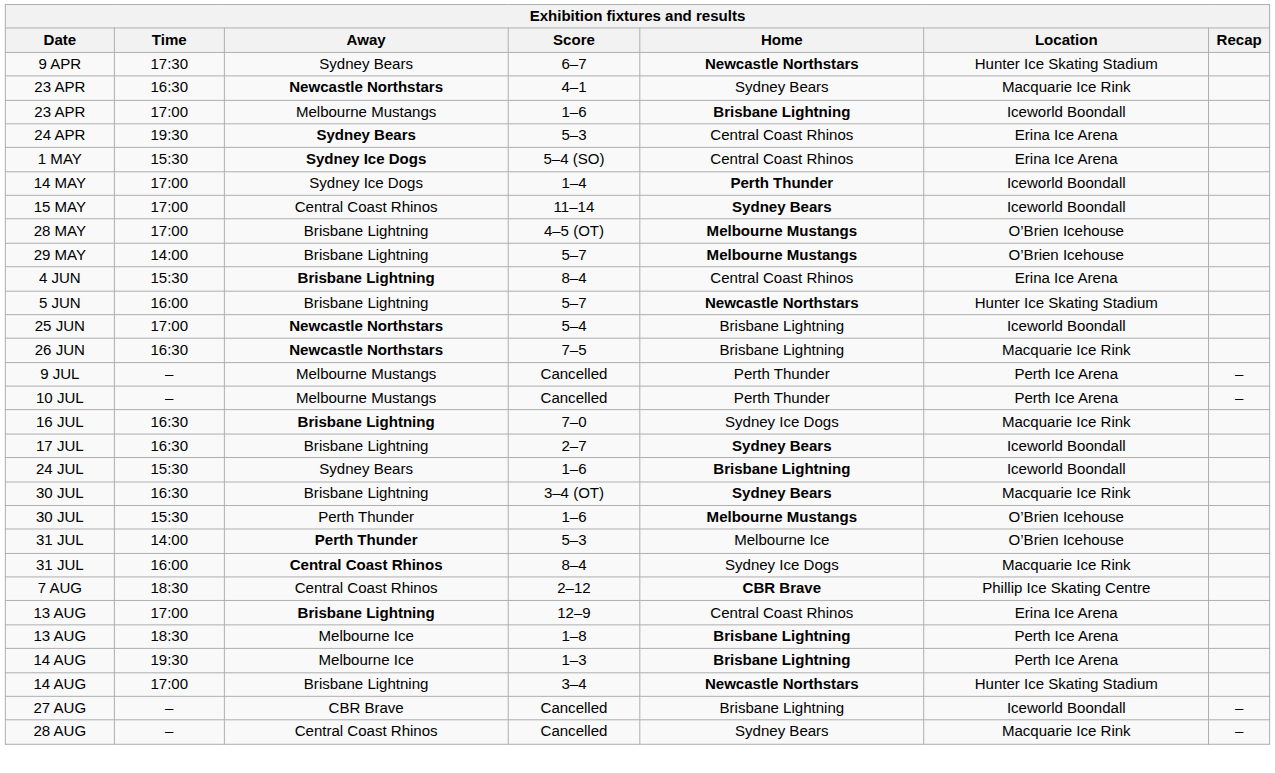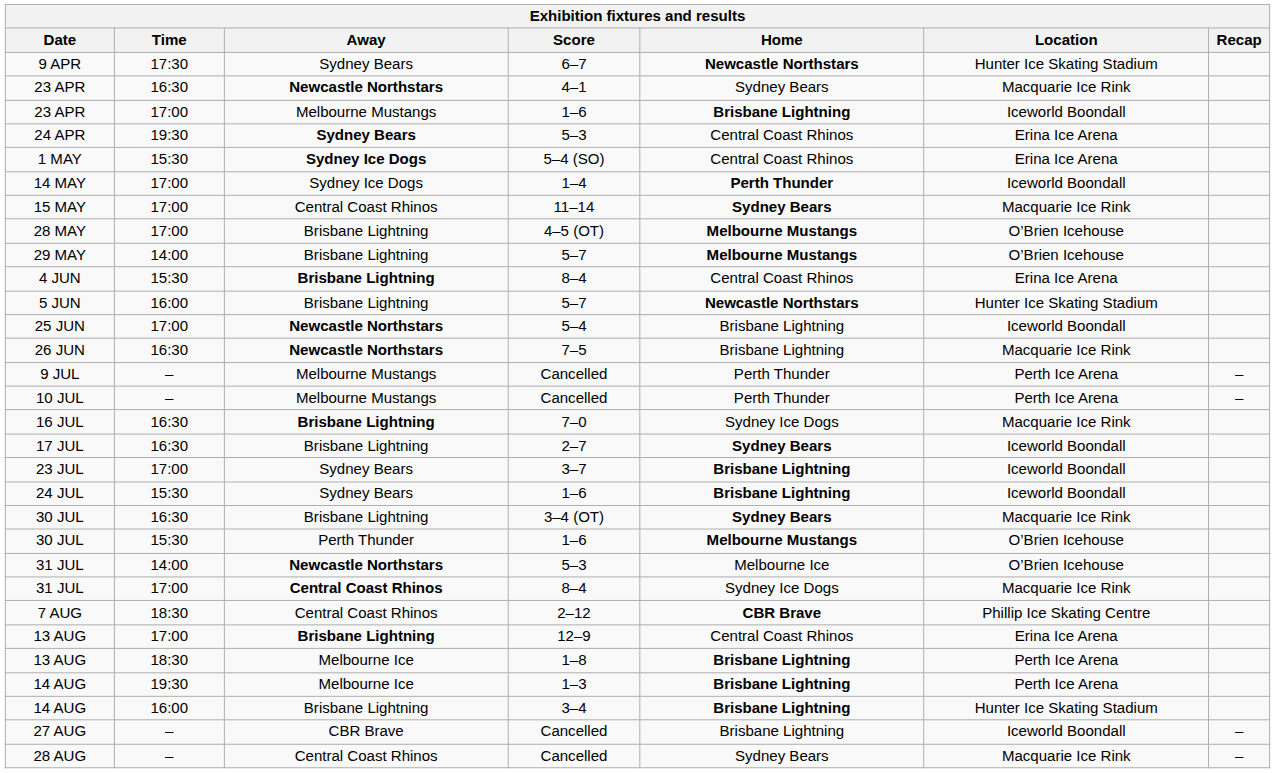 <table class="wikitable collapsible collapsed" width="85%" style="margin: 1em auto 1em auto">
 <tr>
 <th colspan="7">Exhibition fixtures and results</th>
 </tr>
 <tr>
 <th width="5%">Date</th>
 <th width="5%">Time</th>
 <th width="13%">Away</th>
 <th width="6%">Score</th>
 <th width="13%">Home</th>
 <th width="13%">Location</th>
 <th width="1%">Recap</th>
 </tr>
 <tr align="center">
 <td>9 APR</td>
 <td>17:30</td>
 <td>Sydney Bears</td>
 <td>6–7</td>
 <td><strong>Newcastle Northstars</strong></td>
 <td>Hunter Ice Skating Stadium</td>
 <td></td>
 </tr>
 <tr align="center">
 <td>23 APR</td>
 <td>16:30</td>
 <td><strong>Newcastle Northstars</strong></td>
 <td>4–1</td>
 <td>Sydney Bears</td>
 <td>Macquarie Ice Rink</td>
 <td></td>
 </tr>
 <tr align="center">
 <td>23 APR</td>
 <td>17:00</td>
 <td>Melbourne Mustangs</td>
 <td>1–6</td>
 <td><strong>Brisbane Lightning</strong></td>
 <td>Iceworld Boondall</td>
 <td></td>
 </tr>
 <tr align="center">
 <td>24 APR</td>
 <td>19:30</td>
 <td><strong>Sydney Bears</strong></td>
 <td>5–3</td>
 <td>Central Coast Rhinos</td>
 <td>Erina Ice Arena</td>
 <td></td>
 </tr>
 <tr align="center">
 <td>1 MAY</td>
 <td>15:30</td>
 <td><strong>Sydney Ice Dogs</strong></td>
 <td>5–4 (SO)</td>
 <td>Central Coast Rhinos</td>
 <td>Erina Ice Arena</td>
 <td></td>
 </tr>
 <tr align="center">
 <td>14 MAY</td>
 <td>17:00</td>
 <td>Sydney Ice Dogs</td>
 <td>1–4</td>
 <td><strong>Perth Thunder</strong></td>
 <td>Iceworld Boondall</td>
 <td></td>
 </tr>
 <tr align="center">
 <td>15 MAY</td>
 <td>17:00</td>
 <td>Central Coast Rhinos</td>
 <td>11–14</td>
 <td><strong>Sydney Bears</strong></td>
-<td>Iceworld Boondall</td>
+<td>Macquarie Ice Rink</td>
 <td></td>
 </tr>
 <tr align="center">
 <td>28 MAY</td>
 <td>17:00</td>
 <td>Brisbane Lightning</td>
 <td>4–5 (OT)</td>
 <td><strong>Melbourne Mustangs</strong></td>
 <td>O’Brien Icehouse</td>
 <td></td>
 </tr>
 <tr align="center">
 <td>29 MAY</td>
 <td>14:00</td>
 <td>Brisbane Lightning</td>
 <td>5–7</td>
 <td><strong>Melbourne Mustangs</strong></td>
 <td>O’Brien Icehouse</td>
 <td></td>
 </tr>
 <tr align="center">
 <td>4 JUN</td>
 <td>15:30</td>
 <td><strong>Brisbane Lightning</strong></td>
 <td>8–4</td>
 <td>Central Coast Rhinos</td>
 <td>Erina Ice Arena</td>
 <td></td>
 </tr>
 <tr align="center">
 <td>5 JUN</td>
 <td>16:00</td>
 <td>Brisbane Lightning</td>
 <td>5–7</td>
 <td><strong>Newcastle Northstars</strong></td>
 <td>Hunter Ice Skating Stadium</td>
 <td></td>
 </tr>
 <tr align="center">
 <td>25 JUN</td>
 <td>17:00</td>
 <td><strong>Newcastle Northstars</strong></td>
 <td>5–4</td>
 <td>Brisbane Lightning</td>
 <td>Iceworld Boondall</td>
 <td></td>
 </tr>
 <tr align="center">
 <td>26 JUN</td>
 <td>16:30</td>
 <td><strong>Newcastle Northstars</strong></td>
 <td>7–5</td>
 <td>Brisbane Lightning</td>
 <td>Macquarie Ice Rink</td>
 <td></td>
 </tr>
 <tr align="center">
 <td>9 JUL</td>
 <td>–</td>
 <td>Melbourne Mustangs</td>
 <td>Cancelled</td>
 <td>Perth Thunder</td>
 <td>Perth Ice Arena</td>
 <td>–</td>
 </tr>
 <tr align="center">
 <td>10 JUL</td>
 <td>–</td>
 <td>Melbourne Mustangs</td>
 <td>Cancelled</td>
 <td>Perth Thunder</td>
 <td>Perth Ice Arena</td>
 <td>–</td>
 </tr>
 <tr align="center">
 <td>16 JUL</td>
 <td>16:30</td>
 <td><strong>Brisbane Lightning</strong></td>
 <td>7–0</td>
 <td>Sydney Ice Dogs</td>
 <td>Macquarie Ice Rink</td>
 <td></td>
 </tr>
 <tr align="center">
 <td>17 JUL</td>
 <td>16:30</td>
 <td>Brisbane Lightning</td>
 <td>2–7</td>
 <td><strong>Sydney Bears</strong></td>
 <td>Iceworld Boondall</td>
 <td></td>
 </tr>
 <tr align="center">
+<td>23 JUL</td>
+<td>17:00</td>
+<td>Sydney Bears</td>
+<td>3–7</td>
+<td><strong>Brisbane Lightning</strong></td>
+<td>Iceworld Boondall</td>
+<td></td>
+</tr>
+<tr align="center">
 <td>24 JUL</td>
 <td>15:30</td>
 <td>Sydney Bears</td>
 <td>1–6</td>
 <td><strong>Brisbane Lightning</strong></td>
 <td>Iceworld Boondall</td>
 <td></td>
 </tr>
 <tr align="center">
 <td>30 JUL</td>
 <td>16:30</td>
 <td>Brisbane Lightning</td>
 <td>3–4 (OT)</td>
 <td><strong>Sydney Bears</strong></td>
 <td>Macquarie Ice Rink</td>
 <td></td>
 </tr>
 <tr align="center">
 <td>30 JUL</td>
 <td>15:30</td>
 <td>Perth Thunder</td>
 <td>1–6</td>
 <td><strong>Melbourne Mustangs</strong></td>
 <td>O’Brien Icehouse</td>
 <td></td>
 </tr>
 <tr align="center">
 <td>31 JUL</td>
 <td>14:00</td>
-<td><strong>Perth Thunder</strong></td>
+<td><strong>Newcastle Northstars</strong></td>
 <td>5–3</td>
 <td>Melbourne Ice</td>
 <td>O’Brien Icehouse</td>
 <td></td>
 </tr>
 <tr align="center">
 <td>31 JUL</td>
-<td>16:00</td>
+<td>17:00</td>
 <td><strong>Central Coast Rhinos</strong></td>
 <td>8–4</td>
 <td>Sydney Ice Dogs</td>
 <td>Macquarie Ice Rink</td>
 <td></td>
 </tr>
 <tr align="center">
 <td>7 AUG</td>
 <td>18:30</td>
 <td>Central Coast Rhinos</td>
 <td>2–12</td>
 <td><strong>CBR Brave</strong></td>
 <td>Phillip Ice Skating Centre</td>
 <td></td>
 </tr>
 <tr align="center">
 <td>13 AUG</td>
 <td>17:00</td>
 <td><strong>Brisbane Lightning</strong></td>
 <td>12–9</td>
 <td>Central Coast Rhinos</td>
 <td>Erina Ice Arena</td>
 <td></td>
 </tr>
 <tr align="center">
 <td>13 AUG</td>
 <td>18:30</td>
 <td>Melbourne Ice</td>
 <td>1–8</td>
 <td><strong>Brisbane Lightning</strong></td>
 <td>Perth Ice Arena</td>
 <td></td>
 </tr>
 <tr align="center">
 <td>14 AUG</td>
 <td>19:30</td>
 <td>Melbourne Ice</td>
 <td>1–3</td>
 <td><strong>Brisbane Lightning</strong></td>
 <td>Perth Ice Arena</td>
 <td></td>
 </tr>
 <tr align="center">
 <td>14 AUG</td>
-<td>17:00</td>
+<td>16:00</td>
 <td>Brisbane Lightning</td>
 <td>3–4</td>
-<td><strong>Newcastle Northstars</strong></td>
+<td><strong>Brisbane Lightning</strong></td>
 <td>Hunter Ice Skating Stadium</td>
 <td></td>
 </tr>
 <tr align="center">
 <td>27 AUG</td>
 <td>–</td>
 <td>CBR Brave</td>
 <td>Cancelled</td>
 <td>Brisbane Lightning</td>
 <td>Iceworld Boondall</td>
 <td>–</td>
 </tr>
 <tr align="center">
 <td>28 AUG</td>
 <td>–</td>
 <td>Central Coast Rhinos</td>
 <td>Cancelled</td>
 <td>Sydney Bears</td>
 <td>Macquarie Ice Rink</td>
 <td>–</td>
 </tr>
 </table>
